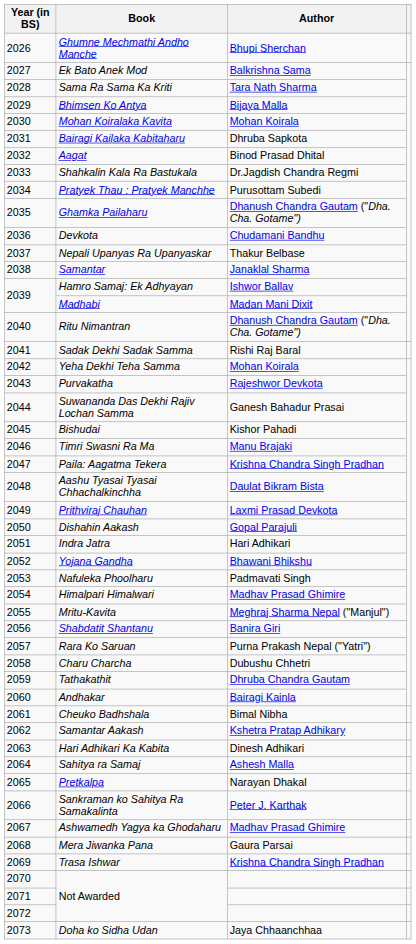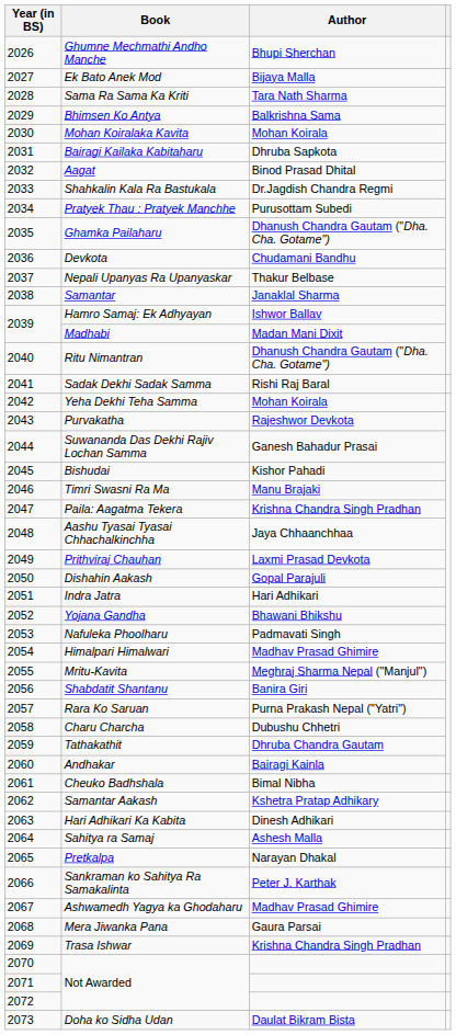 <table class="wikitable plainrowheaders sortable">
 <tr>
 <th>Year (in BS)</th>
 <th scope="col">Book</th>
 <th scope="col">Author</th>
 <th class="unsortable" scope="col"></th>
 </tr>
 <tr>
 <td>2026</td>
 <td><em><a href='#'>Ghumne Mechmathi Andho Manche</a></em></td>
 <td><a href='#'>Bhupi Sherchan</a></td>
 <td style="text-align:center;"></td>
 </tr>
 <tr>
 <td>2027</td>
 <td><em>Ek Bato Anek Mod</em></td>
-<td><a href='#'>Balkrishna Sama</a></td>
+<td><a href='#'>Bijaya Malla</a></td>
 <td style="text-align:center;" rowspan="15"></td>
 </tr>
 <tr>
 <td>2028</td>
 <td><em>Sama Ra Sama Ka Kriti</em></td>
 <td><a href='#'>Tara Nath Sharma</a></td>
 </tr>
 <tr>
 <td>2029</td>
 <td><em><a href='#'>Bhimsen Ko Antya</a></em></td>
-<td><a href='#'>Bijaya Malla</a></td>
+<td><a href='#'>Balkrishna Sama</a></td>
 </tr>
 <tr>
 <td>2030</td>
 <td><em><a href='#'>Mohan Koiralaka Kavita</a></em></td>
 <td><a href='#'>Mohan Koirala</a></td>
 </tr>
 <tr>
 <td>2031</td>
 <td><em><a href='#'>Bairagi Kailaka Kabitaharu</a></em></td>
 <td>Dhruba Sapkota</td>
 </tr>
 <tr>
 <td>2032</td>
 <td><em><a href='#'>Aagat</a></em></td>
 <td>Binod Prasad Dhital</td>
 </tr>
 <tr>
 <td>2033</td>
 <td><em>Shahkalin Kala Ra Bastukala</em></td>
 <td>Dr.Jagdish Chandra Regmi</td>
 </tr>
 <tr>
 <td>2034</td>
 <td><em><a href='#'>Pratyek Thau : Pratyek Manchhe</a></em></td>
 <td>Purusottam Subedi</td>
 </tr>
 <tr>
 <td>2035</td>
 <td><em><a href='#'>Ghamka Pailaharu</a></em></td>
 <td><a href='#'>Dhanush Chandra Gautam</a> ("<em>Dha. Cha. Gotame")</em></td>
 </tr>
 <tr>
 <td>2036</td>
 <td><em>Devkota</em></td>
 <td><a href='#'>Chudamani Bandhu</a></td>
 </tr>
 <tr>
 <td>2037</td>
 <td><em>Nepali Upanyas Ra Upanyaskar</em></td>
 <td>Thakur Belbase</td>
 </tr>
 <tr>
 <td>2038</td>
 <td><em><a href='#'>Samantar</a></em></td>
 <td><a href='#'>Janaklal Sharma</a></td>
 </tr>
 <tr>
 <td rowspan="2">2039</td>
 <td><em>Hamro Samaj: Ek Adhyayan</em></td>
 <td><a href='#'>Ishwor Ballav</a></td>
 </tr>
 <tr>
 <td><em><a href='#'>Madhabi</a></em></td>
 <td><a href='#'>Madan Mani Dixit</a></td>
 </tr>
 <tr>
 <td>2040</td>
 <td><em>Ritu Nimantran</em></td>
 <td><a href='#'>Dhanush Chandra Gautam</a> ("<em>Dha. Cha. Gotame")</em></td>
 </tr>
 <tr>
 <td>2041</td>
 <td><em>Sadak Dekhi Sadak Samma</em></td>
 <td>Rishi Raj Baral</td>
 <td style="text-align:center;"></td>
 </tr>
 <tr>
 <td>2042</td>
 <td><em>Yeha Dekhi Teha Samma</em></td>
 <td><a href='#'>Mohan Koirala</a></td>
 <td style="text-align:center;"  rowspan="19"></td>
 </tr>
 <tr>
 <td>2043</td>
 <td><em>Purvakatha</em></td>
 <td><a href='#'>Rajeshwor Devkota</a></td>
 </tr>
 <tr>
 <td>2044</td>
 <td><em>Suwananda Das Dekhi Rajiv Lochan Samma</em></td>
 <td>Ganesh Bahadur Prasai</td>
 </tr>
 <tr>
 <td>2045</td>
 <td><em>Bishudai</em></td>
 <td>Kishor Pahadi</td>
 </tr>
 <tr>
 <td>2046</td>
 <td><em>Timri Swasni Ra Ma</em></td>
 <td><a href='#'>Manu Brajaki</a></td>
 </tr>
 <tr>
 <td>2047</td>
 <td><em>Paila: Aagatma Tekera</em></td>
 <td><a href='#'>Krishna Chandra Singh Pradhan</a></td>
 </tr>
 <tr>
 <td>2048</td>
 <td><em>Aashu Tyasai Tyasai Chhachalkinchha</em></td>
-<td><a href='#'>Daulat Bikram Bista</a></td>
+<td>Jaya Chhaanchhaa</td>
 </tr>
 <tr>
 <td>2049</td>
 <td><em><a href='#'>Prithviraj Chauhan</a></em></td>
 <td><a href='#'>Laxmi Prasad Devkota</a></td>
 </tr>
 <tr>
 <td>2050</td>
 <td><em>Dishahin Aakash</em></td>
 <td><a href='#'>Gopal Parajuli</a></td>
 </tr>
 <tr>
 <td>2051</td>
 <td><em>Indra Jatra</em></td>
 <td>Hari Adhikari</td>
 </tr>
 <tr>
 <td>2052</td>
 <td><em><a href='#'>Yojana Gandha</a></em></td>
 <td><a href='#'>Bhawani Bhikshu</a></td>
 </tr>
 <tr>
 <td>2053</td>
 <td><em>Nafuleka Phoolharu</em></td>
 <td>Padmavati Singh</td>
 </tr>
 <tr>
 <td>2054</td>
 <td><em>Himalpari Himalwari</em></td>
 <td><a href='#'>Madhav Prasad Ghimire</a></td>
 </tr>
 <tr>
 <td>2055</td>
 <td><em>Mritu-Kavita</em></td>
 <td><a href='#'>Meghraj Sharma Nepal</a> ("Manjul")</td>
 </tr>
 <tr>
 <td>2056</td>
 <td><em><a href='#'>Shabdatit Shantanu</a></em></td>
 <td><a href='#'>Banira Giri</a></td>
 </tr>
 <tr>
 <td>2057</td>
 <td><em>Rara Ko Saruan</em></td>
 <td>Purna Prakash Nepal ("Yatri")</td>
 </tr>
 <tr>
 <td>2058</td>
 <td><em>Charu Charcha</em></td>
 <td>Dubushu Chhetri</td>
 </tr>
 <tr>
 <td>2059</td>
 <td><em>Tathakathit</em></td>
 <td><a href='#'>Dhruba Chandra Gautam</a></td>
 </tr>
 <tr>
 <td>2060</td>
 <td><em>Andhakar</em></td>
 <td><a href='#'>Bairagi Kainla</a></td>
 </tr>
 <tr>
 <td>2061</td>
 <td><em>Cheuko Badhshala</em></td>
 <td>Bimal Nibha</td>
 <td></td>
 </tr>
 <tr>
 <td>2062</td>
 <td><em>Samantar Aakash</em></td>
 <td><a href='#'>Kshetra Pratap Adhikary</a></td>
 <td></td>
 </tr>
 <tr>
 <td>2063</td>
 <td><em>Hari Adhikari Ka Kabita</em></td>
 <td>Dinesh Adhikari</td>
 <td></td>
 </tr>
 <tr>
 <td>2064</td>
 <td><em>Sahitya ra Samaj</em></td>
 <td><a href='#'>Ashesh Malla</a></td>
 <td></td>
 </tr>
 <tr>
 <td>2065</td>
 <td><em><a href='#'>Pretkalpa</a></em></td>
 <td>Narayan Dhakal</td>
 <td></td>
 </tr>
 <tr>
 <td>2066</td>
 <td><em>Sankraman ko Sahitya Ra Samakalinta</em></td>
 <td><a href='#'>Peter J. Karthak</a></td>
 <td></td>
 </tr>
 <tr>
 <td>2067</td>
 <td><em>Ashwamedh Yagya ka Ghodaharu</em></td>
 <td><a href='#'>Madhav Prasad Ghimire</a></td>
 <td></td>
 </tr>
 <tr>
 <td>2068</td>
 <td><em>Mera Jiwanka Pana</em></td>
 <td>Gaura Parsai</td>
 <td></td>
 </tr>
 <tr>
 <td>2069</td>
 <td><em>Trasa Ishwar</em></td>
 <td><a href='#'>Krishna Chandra Singh Pradhan</a></td>
 <td></td>
 </tr>
 <tr>
 <td>2070</td>
 <td rowspan="3">Not Awarded</td>
 <td></td>
 <td></td>
 </tr>
 <tr>
 <td>2071</td>
 <td></td>
 <td></td>
 </tr>
 <tr>
 <td>2072</td>
 <td></td>
 <td></td>
 </tr>
 <tr>
 <td>2073</td>
 <td><em>Doha ko Sidha Udan</em></td>
-<td>Jaya Chhaanchhaa</td>
+<td><a href='#'>Daulat Bikram Bista</a></td>
 <td></td>
 </tr>
 </table>
